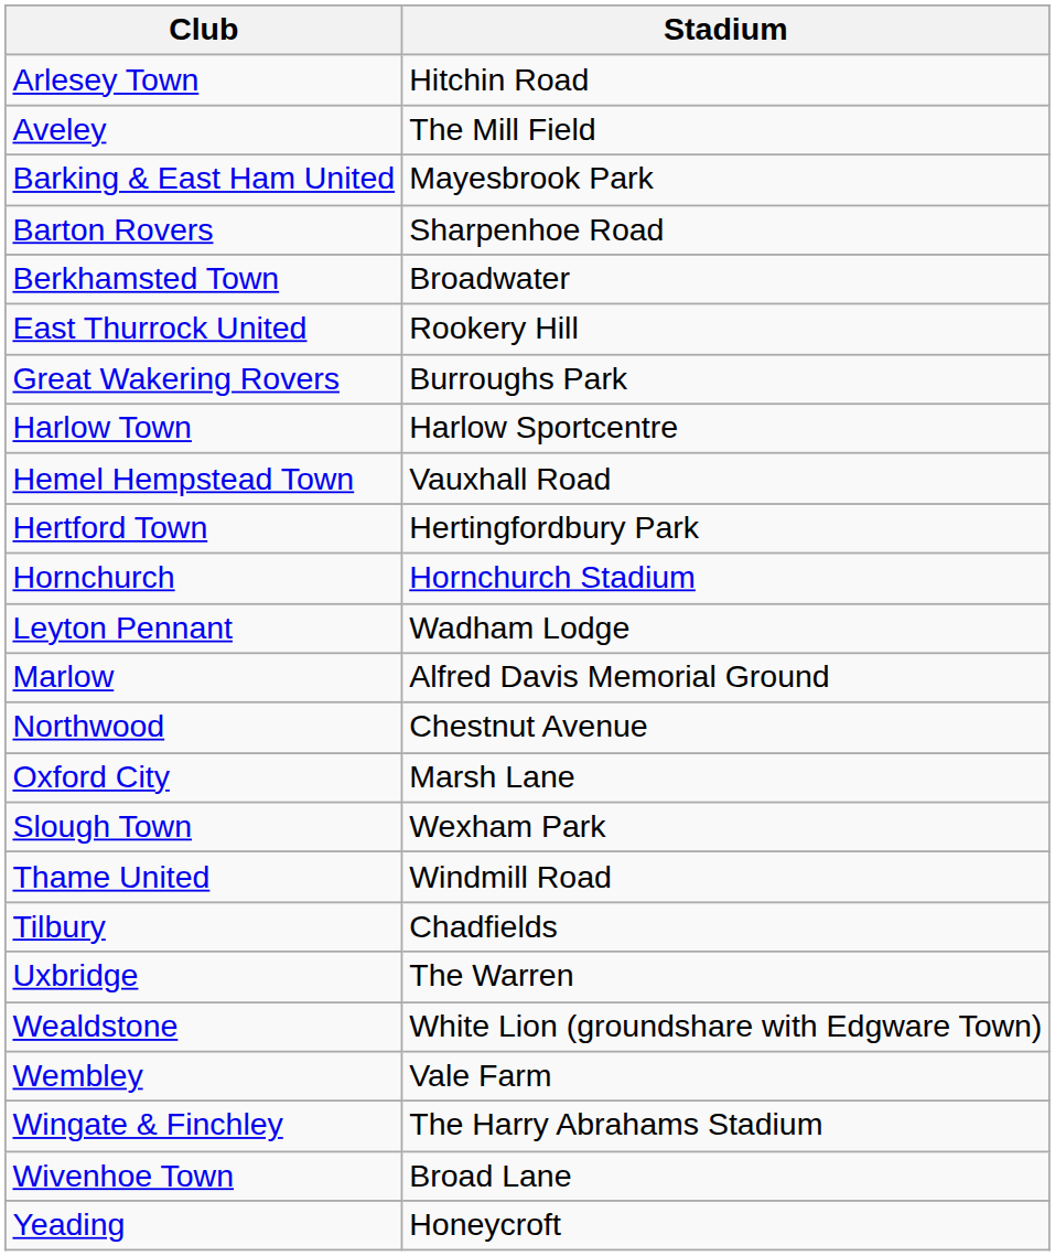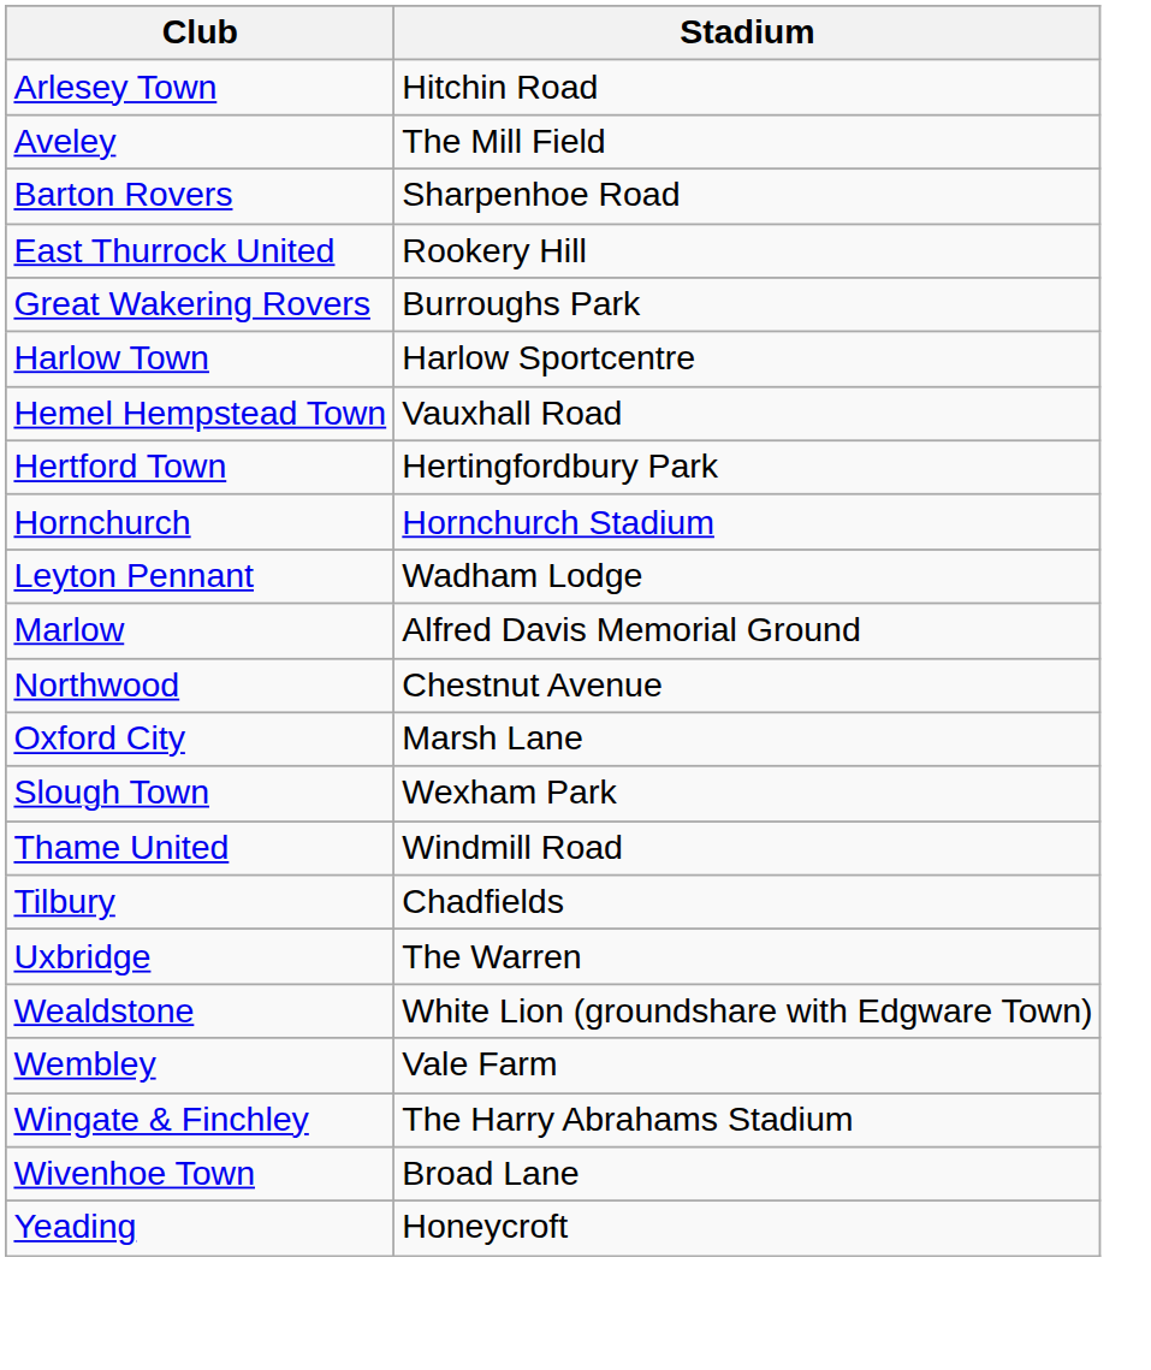 <table class="wikitable sortable">
 <tr>
 <th>Club</th>
 <th>Stadium</th>
 </tr>
 <tr>
 <td><a href='#'>Arlesey Town</a></td>
 <td>Hitchin Road</td>
 </tr>
 <tr>
 <td><a href='#'>Aveley</a></td>
 <td>The Mill Field</td>
 </tr>
 <tr>
-<td><a href='#'>Barking & East Ham United</a></td>
-<td>Mayesbrook Park</td>
-</tr>
-<tr>
 <td><a href='#'>Barton Rovers</a></td>
 <td>Sharpenhoe Road</td>
-</tr>
-<tr>
-<td><a href='#'>Berkhamsted Town</a></td>
-<td>Broadwater</td>
 </tr>
 <tr>
 <td><a href='#'>East Thurrock United</a></td>
 <td>Rookery Hill</td>
 </tr>
 <tr>
 <td><a href='#'>Great Wakering Rovers</a></td>
 <td>Burroughs Park</td>
 </tr>
 <tr>
 <td><a href='#'>Harlow Town</a></td>
 <td>Harlow Sportcentre</td>
 </tr>
 <tr>
 <td><a href='#'>Hemel Hempstead Town</a></td>
 <td>Vauxhall Road</td>
 </tr>
 <tr>
 <td><a href='#'>Hertford Town</a></td>
 <td>Hertingfordbury Park</td>
 </tr>
 <tr>
 <td><a href='#'>Hornchurch</a></td>
 <td><a href='#'>Hornchurch Stadium</a></td>
 </tr>
 <tr>
 <td><a href='#'>Leyton Pennant</a></td>
 <td>Wadham Lodge</td>
 </tr>
 <tr>
 <td><a href='#'>Marlow</a></td>
 <td>Alfred Davis Memorial Ground</td>
 </tr>
 <tr>
 <td><a href='#'>Northwood</a></td>
 <td>Chestnut Avenue</td>
 </tr>
 <tr>
 <td><a href='#'>Oxford City</a></td>
 <td>Marsh Lane</td>
 </tr>
 <tr>
 <td><a href='#'>Slough Town</a></td>
 <td>Wexham Park</td>
 </tr>
 <tr>
 <td><a href='#'>Thame United</a></td>
 <td>Windmill Road</td>
 </tr>
 <tr>
 <td><a href='#'>Tilbury</a></td>
 <td>Chadfields</td>
 </tr>
 <tr>
 <td><a href='#'>Uxbridge</a></td>
 <td>The Warren</td>
 </tr>
 <tr>
 <td><a href='#'>Wealdstone</a></td>
 <td>White Lion (groundshare with Edgware Town)</td>
 </tr>
 <tr>
 <td><a href='#'>Wembley</a></td>
 <td>Vale Farm</td>
 </tr>
 <tr>
 <td><a href='#'>Wingate & Finchley</a></td>
 <td>The Harry Abrahams Stadium</td>
 </tr>
 <tr>
 <td><a href='#'>Wivenhoe Town</a></td>
 <td>Broad Lane</td>
 </tr>
 <tr>
 <td><a href='#'>Yeading</a></td>
 <td>Honeycroft</td>
 </tr>
 </table>
